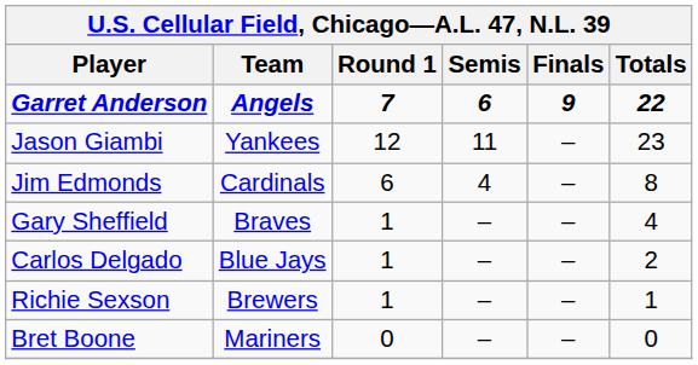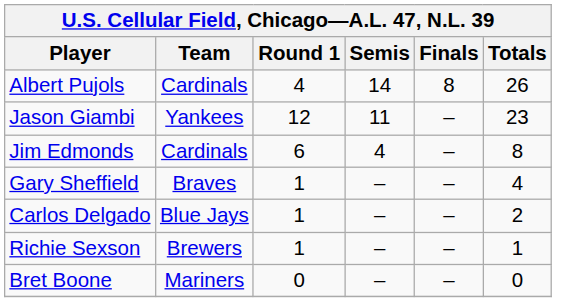 <table class="wikitable" style="font-size: 100%; text-align:right;">
 <tr>
 <th colspan="6"><a href='#'>U.S. Cellular Field</a>, Chicago—A.L. 47, N.L. 39</th>
 </tr>
 <tr>
 <th>Player</th>
 <th>Team</th>
 <th>Round 1</th>
 <th>Semis</th>
 <th>Finals</th>
 <th>Totals</th>
 </tr>
 <tr>
-<td align="center"><strong><em><a href='#'>Garret Anderson</a></em></strong></td>
-<td align="center"><strong><em><a href='#'>Angels</a></em></strong></td>
-<td align="center"><strong><em>7</em></strong></td>
-<td align="center"><strong><em>6</em></strong></td>
-<td align="center"><strong><em>9</em></strong></td>
-<td align="center"><strong><em>22</em></strong></td>
+<td align="left"><a href='#'>Albert Pujols</a></td>
+<td align="center"><a href='#'>Cardinals</a></td>
+<td align="center">4</td>
+<td align="center">14</td>
+<td align="center">8</td>
+<td align="center">26</td>
 </tr>
 <tr>
 <td align="left"><a href='#'>Jason Giambi</a></td>
 <td align="center"><a href='#'>Yankees</a></td>
 <td align="center">12</td>
 <td align="center">11</td>
 <td align="center">–</td>
 <td align="center">23</td>
 </tr>
 <tr>
 <td align="left"><a href='#'>Jim Edmonds</a></td>
 <td align="center"><a href='#'>Cardinals</a></td>
 <td align="center">6</td>
 <td align="center">4</td>
 <td align="center">–</td>
 <td align="center">8</td>
 </tr>
 <tr>
 <td align="left"><a href='#'>Gary Sheffield</a></td>
 <td align="center"><a href='#'>Braves</a></td>
 <td align="center">1</td>
 <td align="center">–</td>
 <td align="center">–</td>
 <td align="center">4</td>
 </tr>
 <tr>
 <td align="left"><a href='#'>Carlos Delgado</a></td>
 <td align="center"><a href='#'>Blue Jays</a></td>
 <td align="center">1</td>
 <td align="center">–</td>
 <td align="center">–</td>
 <td align="center">2</td>
 </tr>
 <tr>
 <td align="left"><a href='#'>Richie Sexson</a></td>
 <td align="center"><a href='#'>Brewers</a></td>
 <td align="center">1</td>
 <td align="center">–</td>
 <td align="center">–</td>
 <td align="center">1</td>
 </tr>
 <tr>
 <td align="left"><a href='#'>Bret Boone</a></td>
 <td align="center"><a href='#'>Mariners</a></td>
 <td align="center">0</td>
 <td align="center">–</td>
 <td align="center">–</td>
 <td align="center">0</td>
 </tr>
 <tr>
 </tr>
 </table>
